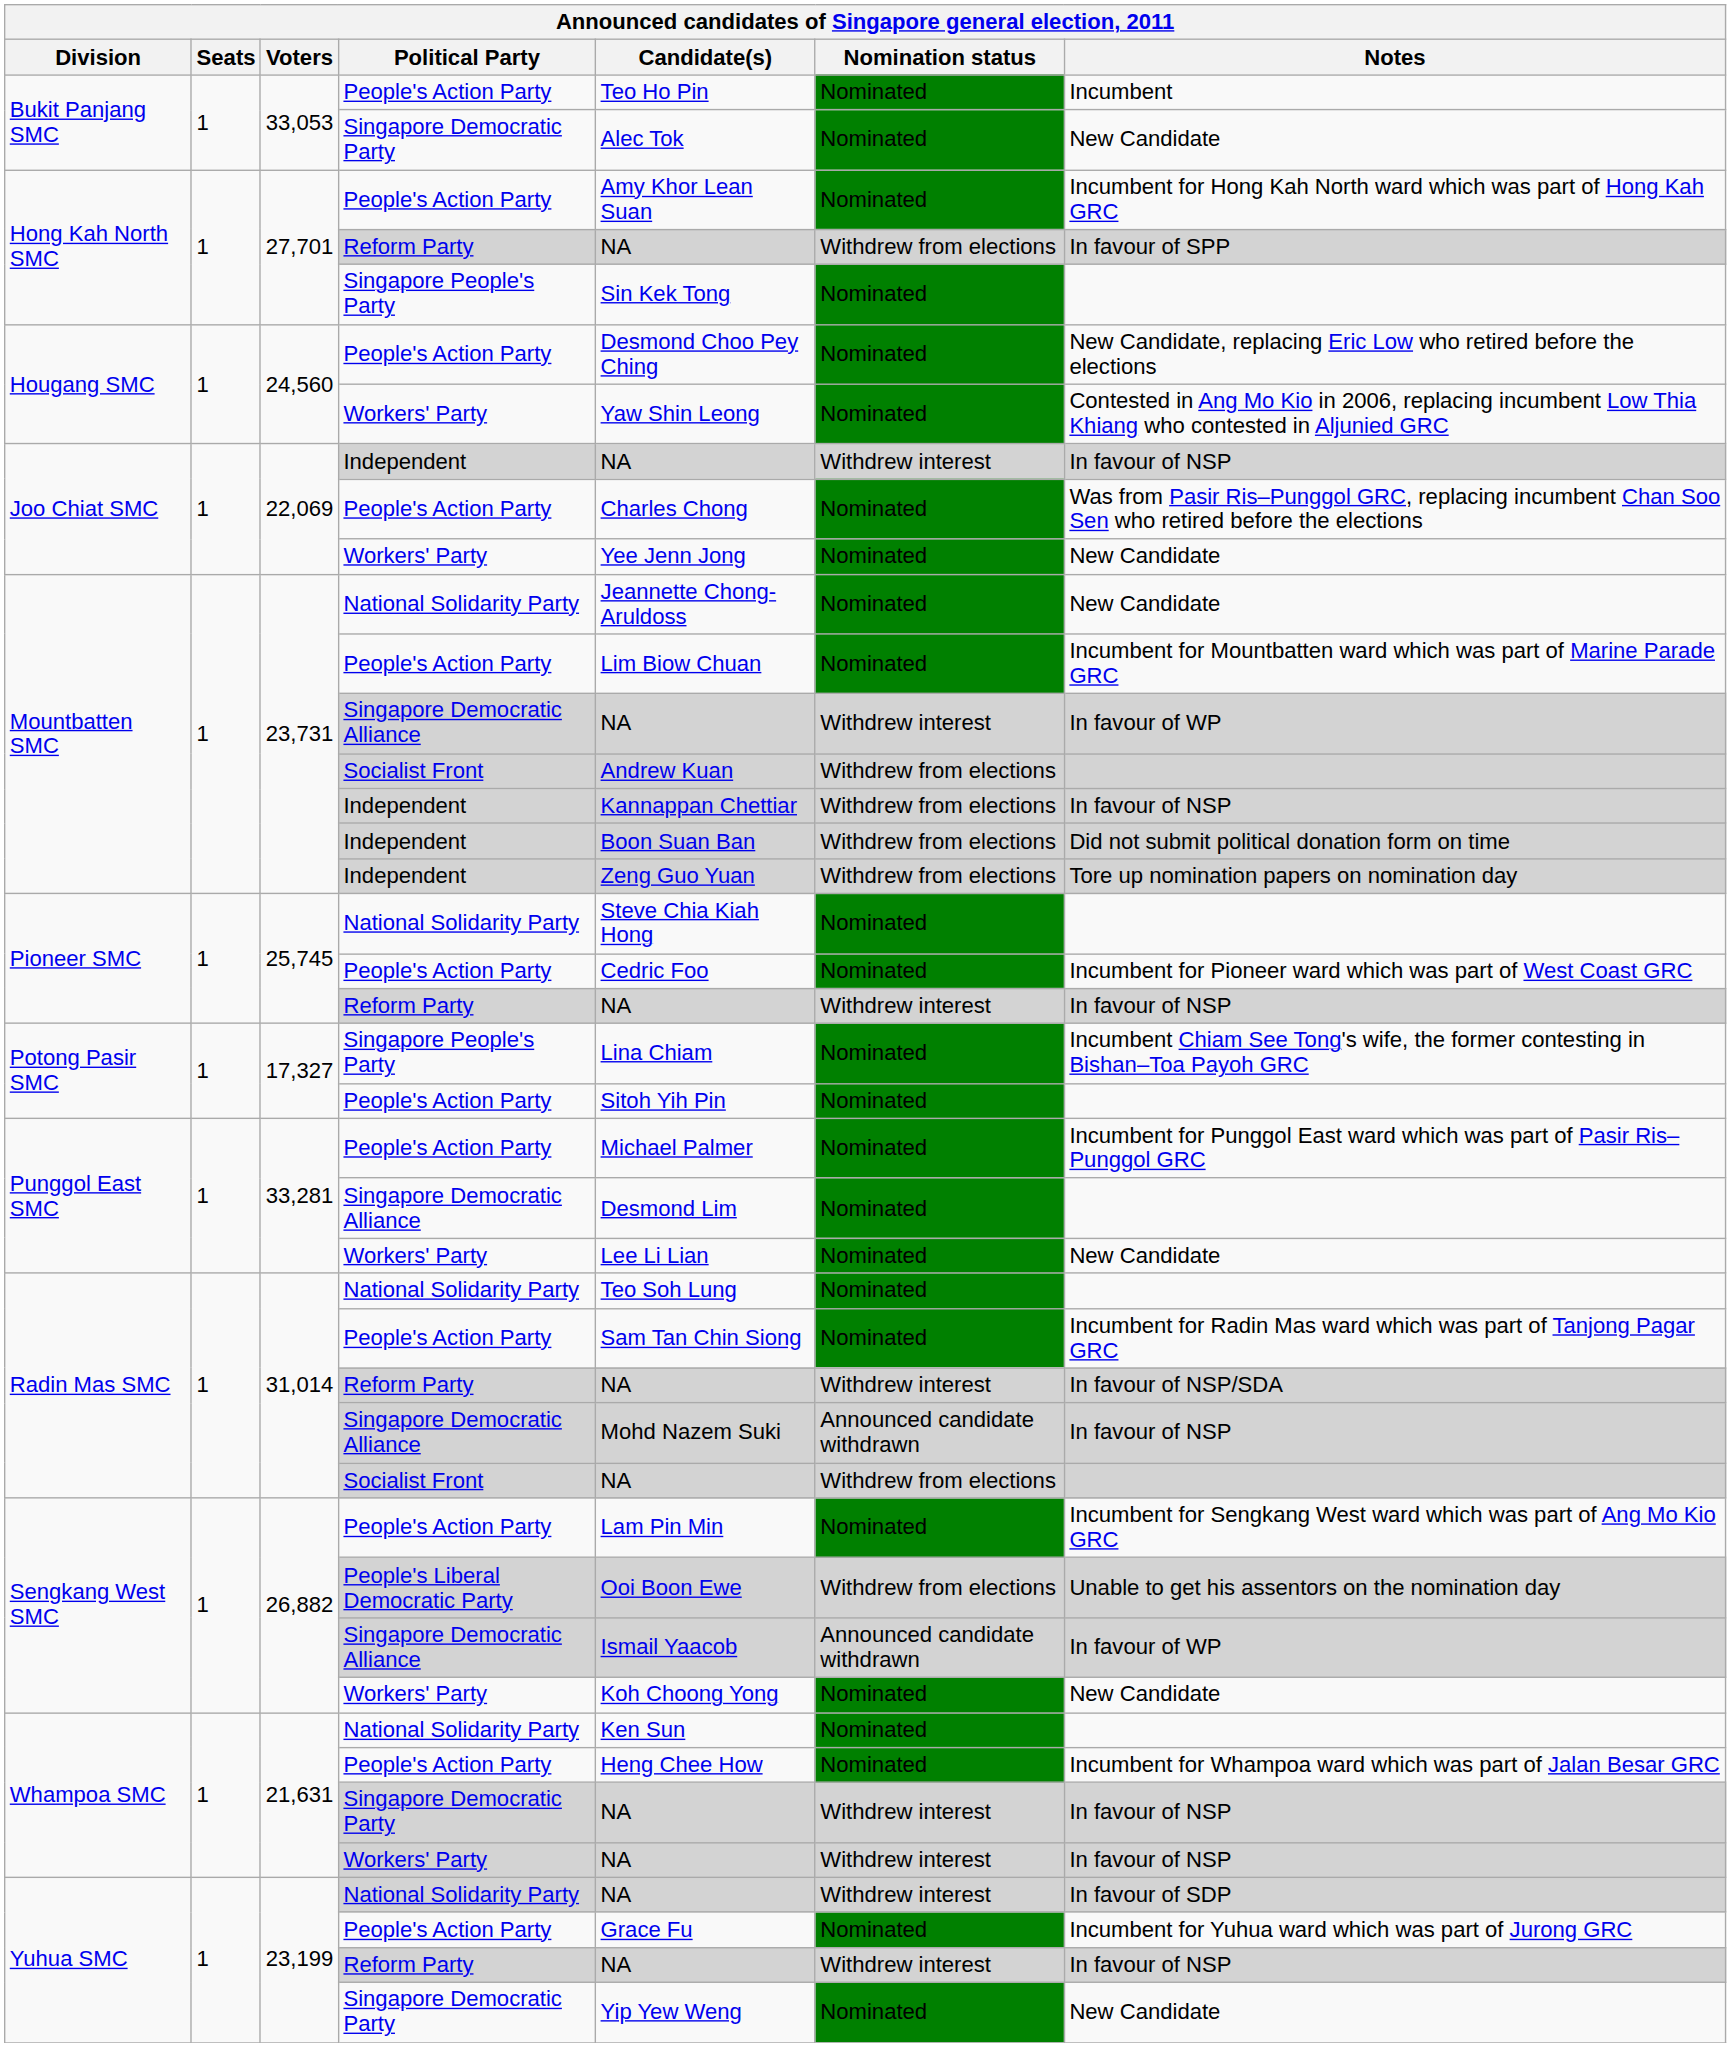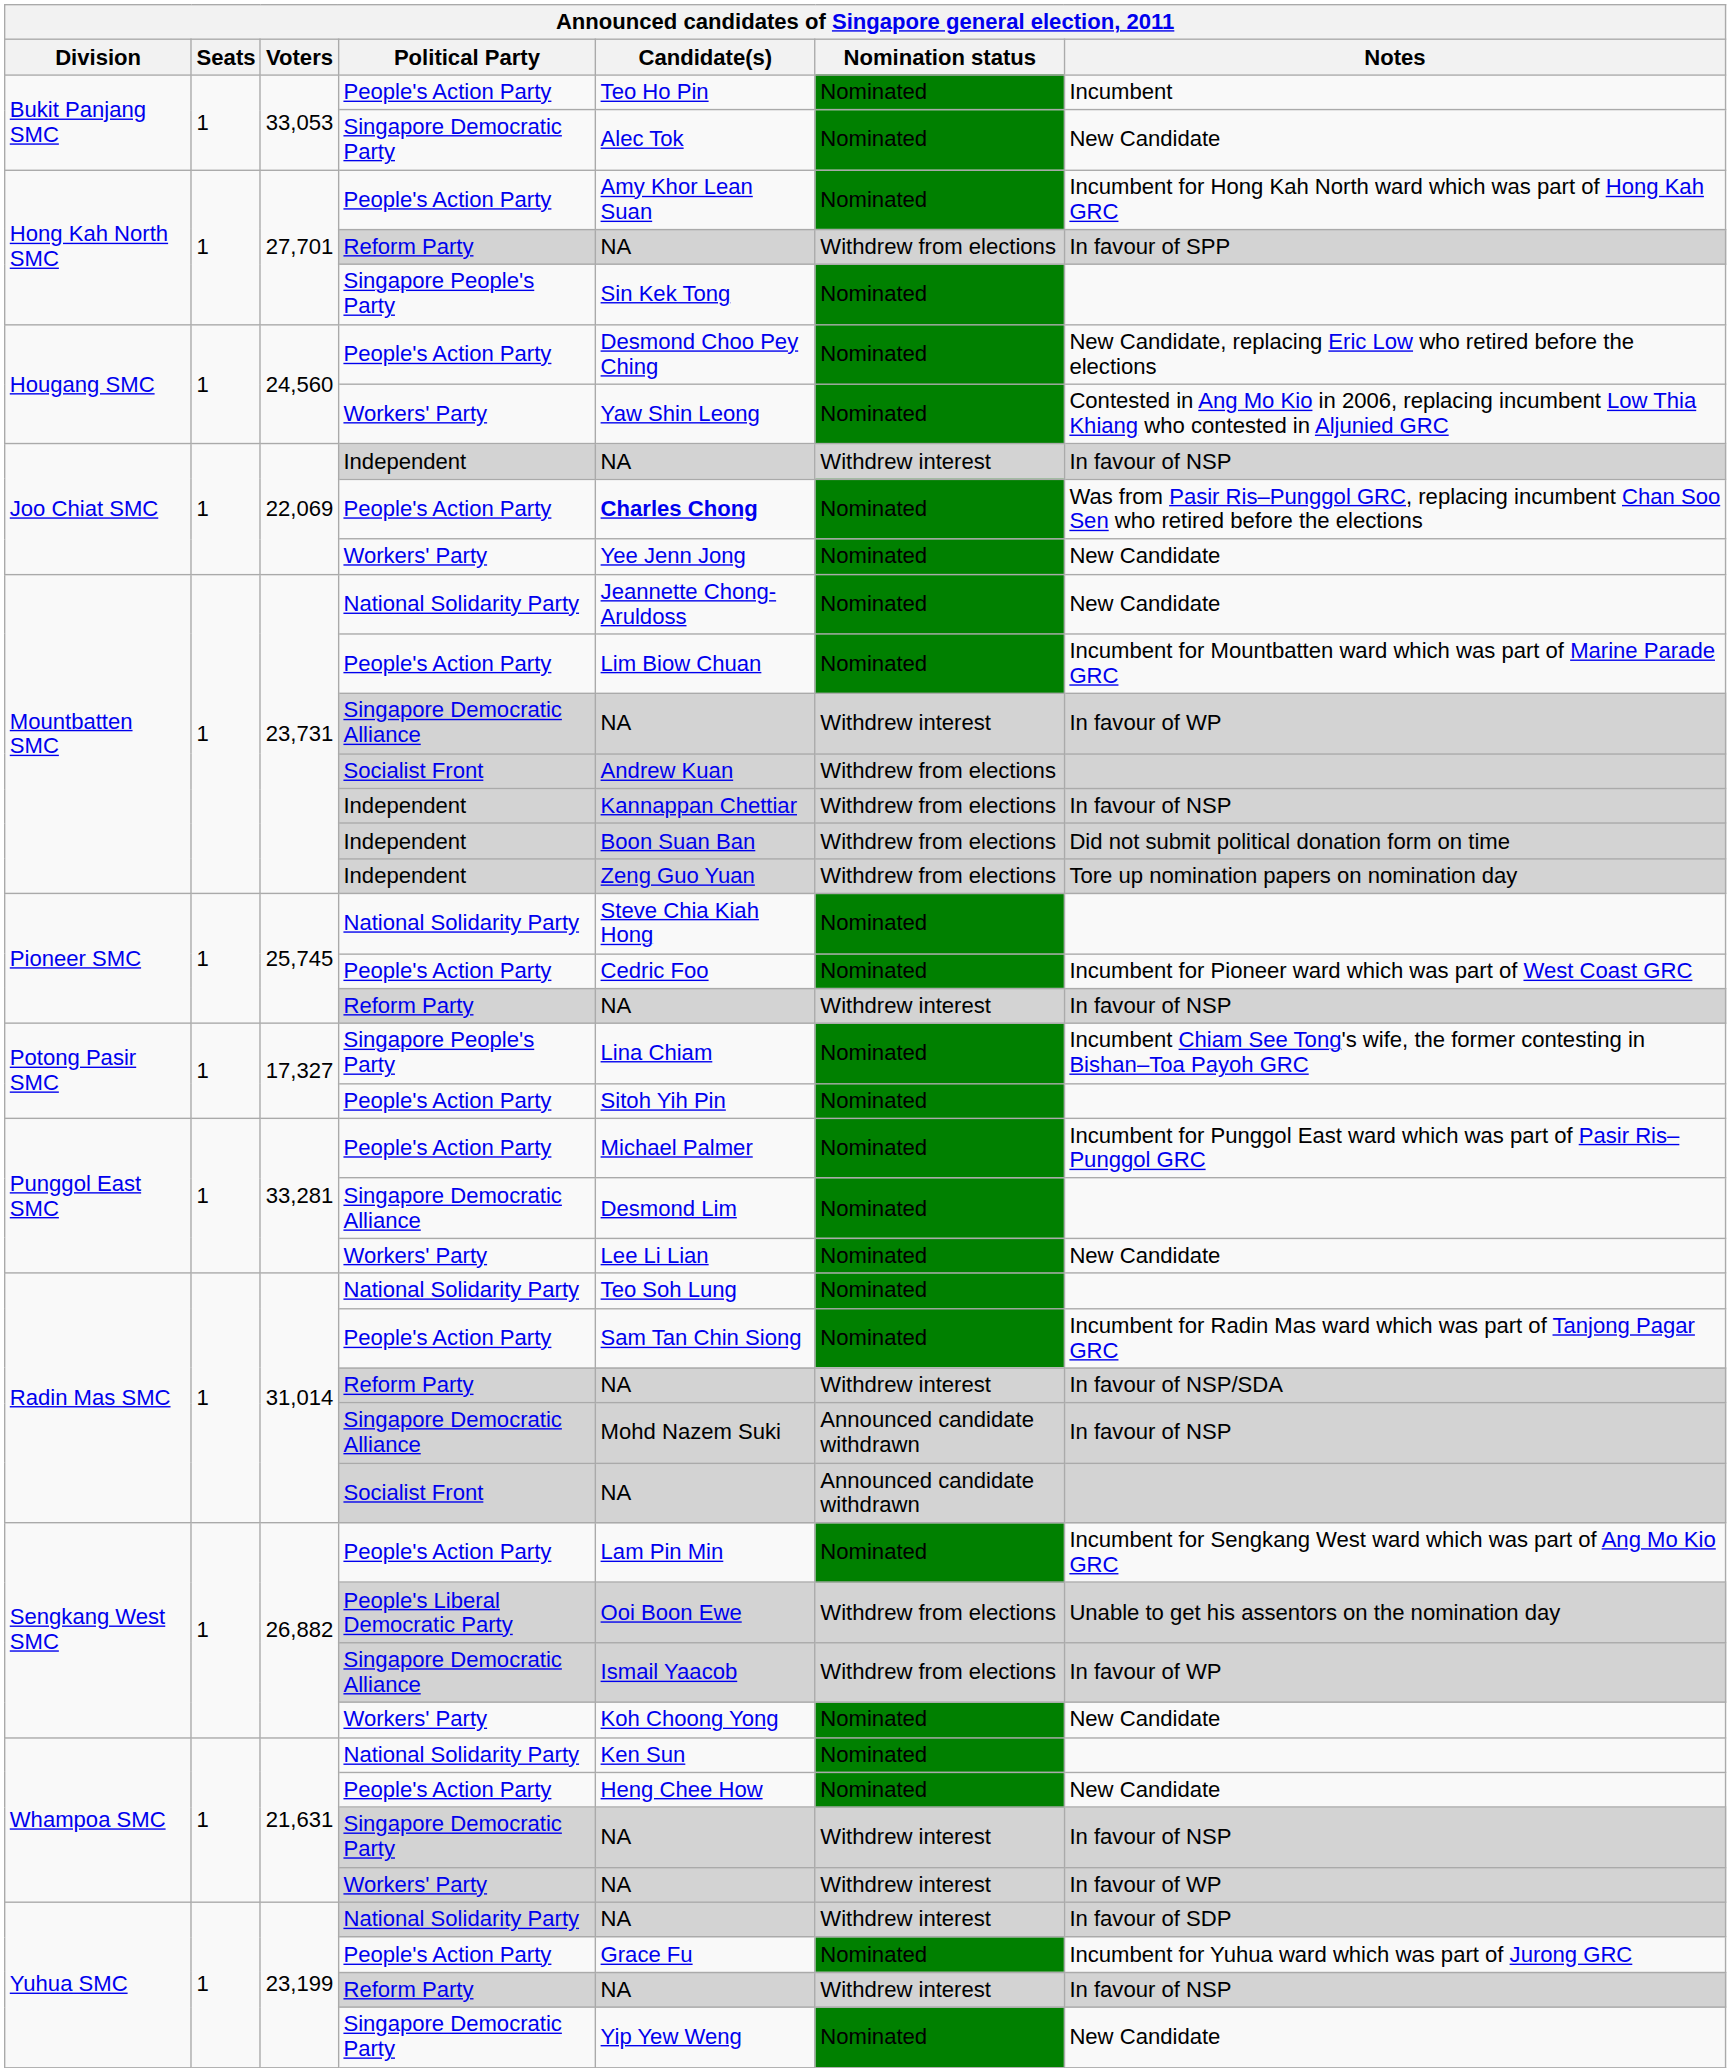 <table class="wikitable">
 <tr>
 <th colspan ="8">Announced candidates of <a href='#'>Singapore general election, 2011</a></th>
 </tr>
 <tr>
 <th>Division</th>
 <th>Seats</th>
 <th>Voters</th>
 <th>Political Party</th>
 <th>Candidate(s)</th>
 <th>Nomination status</th>
 <th>Notes</th>
 </tr>
 <tr>
 <td rowspan="2"><a href='#'>Bukit Panjang SMC</a></td>
 <td rowspan="2">1</td>
 <td rowspan="2">33,053</td>
 <td><a href='#'>People's Action Party</a></td>
 <td><a href='#'>Teo Ho Pin</a></td>
 <td style="background:green;">Nominated</td>
 <td>Incumbent</td>
 </tr>
 <tr>
 <td><a href='#'>Singapore Democratic Party</a></td>
 <td><a href='#'>Alec Tok</a></td>
 <td style="background:green;">Nominated</td>
 <td>New Candidate</td>
 </tr>
 <tr>
 <td rowspan="3"><a href='#'>Hong Kah North SMC</a></td>
 <td rowspan="3">1</td>
 <td rowspan="3">27,701</td>
 <td><a href='#'>People's Action Party</a></td>
 <td><a href='#'>Amy Khor Lean Suan</a></td>
 <td style="background:green;">Nominated</td>
 <td>Incumbent for Hong Kah North ward which was part of <a href='#'>Hong Kah GRC</a></td>
 </tr>
 <tr style="background:lightgrey;">
 <td><a href='#'>Reform Party</a></td>
 <td style="background:lightgrey;">NA</td>
 <td style="background:lightgrey;">Withdrew from elections</td>
 <td style="background:lightgrey;">In favour of SPP</td>
 </tr>
 <tr>
 <td><a href='#'>Singapore People's Party</a></td>
 <td><a href='#'>Sin Kek Tong</a></td>
 <td style="background:green;">Nominated</td>
 <td></td>
 </tr>
 <tr>
 <td rowspan="2"><a href='#'>Hougang SMC</a></td>
 <td rowspan="2">1</td>
 <td rowspan="2">24,560</td>
 <td><a href='#'>People's Action Party</a></td>
 <td><a href='#'>Desmond Choo Pey Ching</a></td>
 <td style="background:green;">Nominated</td>
 <td>New Candidate, replacing <a href='#'>Eric Low</a> who retired before the elections</td>
 </tr>
 <tr>
 <td><a href='#'>Workers' Party</a></td>
 <td><a href='#'>Yaw Shin Leong</a></td>
 <td style="background:green;">Nominated</td>
 <td>Contested in <a href='#'>Ang Mo Kio</a> in 2006, replacing incumbent <a href='#'>Low Thia Khiang</a> who contested in <a href='#'>Aljunied GRC</a></td>
 </tr>
 <tr>
 <td rowspan="3"><a href='#'>Joo Chiat SMC</a></td>
 <td rowspan="3">1</td>
 <td rowspan="3">22,069</td>
 <td style="background:lightgrey;">Independent</td>
 <td style="background:lightgrey;">NA</td>
 <td style="background:lightgrey;">Withdrew interest</td>
 <td style="background:lightgrey;">In favour of NSP</td>
 </tr>
 <tr>
 <td><a href='#'>People's Action Party</a></td>
-<td><a href='#'>Charles Chong</a></td>
+<td><strong><a href='#'>Charles Chong</a></strong></td>
 <td style="background:green;">Nominated</td>
 <td>Was from <a href='#'>Pasir Ris–Punggol GRC</a>, replacing incumbent <a href='#'>Chan Soo Sen</a> who retired before the elections</td>
 </tr>
 <tr>
 <td><a href='#'>Workers' Party</a></td>
 <td><a href='#'>Yee Jenn Jong</a></td>
 <td style="background:green;">Nominated</td>
 <td>New Candidate</td>
 </tr>
 <tr>
 <td rowspan="7"><a href='#'>Mountbatten SMC</a></td>
 <td rowspan="7">1</td>
 <td rowspan="7">23,731</td>
 <td><a href='#'>National Solidarity Party</a></td>
 <td><a href='#'>Jeannette Chong-Aruldoss</a></td>
 <td style="background:green;">Nominated</td>
 <td>New Candidate</td>
 </tr>
 <tr>
 <td><a href='#'>People's Action Party</a></td>
 <td><a href='#'>Lim Biow Chuan</a></td>
 <td style="background:green;">Nominated</td>
 <td>Incumbent for Mountbatten ward which was part of <a href='#'>Marine Parade GRC</a></td>
 </tr>
 <tr style="background:lightgrey;">
 <td><a href='#'>Singapore Democratic Alliance</a></td>
 <td style="background:lightgrey;">NA</td>
 <td style="background:lightgrey;">Withdrew interest</td>
 <td style="background:lightgrey;">In favour of WP</td>
 </tr>
 <tr style="background:lightgrey;">
 <td><a href='#'>Socialist Front</a></td>
 <td style="background:lightgrey;"><a href='#'>Andrew Kuan</a></td>
 <td style="background:lightgrey;">Withdrew from elections</td>
 <td style="background:lightgrey;"></td>
 </tr>
 <tr style="background:lightgrey;">
 <td>Independent</td>
 <td style="background:lightgrey;"><a href='#'>Kannappan Chettiar</a></td>
 <td style="background:lightgrey;">Withdrew from elections</td>
 <td style="background:lightgrey;">In favour of NSP</td>
 </tr>
 <tr style="background:lightgrey;">
 <td>Independent</td>
 <td style="background:lightgrey;"><a href='#'>Boon Suan Ban</a></td>
 <td style="background:lightgrey;">Withdrew from elections</td>
 <td style="background:lightgrey;">Did not submit political donation form on time</td>
 </tr>
 <tr style="background:lightgrey;">
 <td>Independent</td>
 <td style="background:lightgrey;"><a href='#'>Zeng Guo Yuan</a></td>
 <td style="background:lightgrey;">Withdrew from elections</td>
 <td style="background:lightgrey;">Tore up nomination papers on nomination day</td>
 </tr>
 <tr>
 <td rowspan="3"><a href='#'>Pioneer SMC</a></td>
 <td rowspan="3">1</td>
 <td rowspan="3">25,745</td>
 <td><a href='#'>National Solidarity Party</a></td>
 <td><a href='#'>Steve Chia Kiah Hong</a></td>
 <td style="background:green;">Nominated</td>
 <td></td>
 </tr>
 <tr>
 <td><a href='#'>People's Action Party</a></td>
 <td><a href='#'>Cedric Foo</a></td>
 <td style="background:green;">Nominated</td>
 <td>Incumbent for Pioneer ward which was part of <a href='#'>West Coast GRC</a></td>
 </tr>
 <tr style="background:lightgrey;">
 <td><a href='#'>Reform Party</a></td>
 <td style="background:lightgrey;">NA</td>
 <td style="background:lightgrey;">Withdrew interest</td>
 <td style="background:lightgrey;">In favour of NSP</td>
 </tr>
 <tr>
 <td rowspan="2"><a href='#'>Potong Pasir SMC</a></td>
 <td rowspan="2">1</td>
 <td rowspan="2">17,327</td>
 <td><a href='#'>Singapore People's Party</a></td>
 <td><a href='#'>Lina Chiam</a></td>
 <td style="background:green;">Nominated</td>
 <td>Incumbent <a href='#'>Chiam See Tong</a>'s wife, the former contesting in <a href='#'>Bishan–Toa Payoh GRC</a></td>
 </tr>
 <tr>
 <td><a href='#'>People's Action Party</a></td>
 <td><a href='#'>Sitoh Yih Pin</a></td>
 <td style="background:green;">Nominated</td>
 <td></td>
 </tr>
 <tr>
 <td rowspan="3"><a href='#'>Punggol East SMC</a></td>
 <td rowspan="3">1</td>
 <td rowspan="3">33,281</td>
 <td><a href='#'>People's Action Party</a></td>
 <td><a href='#'>Michael Palmer</a></td>
 <td style="background:green;">Nominated</td>
 <td>Incumbent for Punggol East ward which was part of <a href='#'>Pasir Ris–Punggol GRC</a></td>
 </tr>
 <tr>
 <td><a href='#'>Singapore Democratic Alliance</a></td>
 <td><a href='#'>Desmond Lim</a></td>
 <td style="background:green;">Nominated</td>
 <td></td>
 </tr>
 <tr>
 <td><a href='#'>Workers' Party</a></td>
 <td><a href='#'>Lee Li Lian</a></td>
 <td style="background:green;">Nominated</td>
 <td>New Candidate</td>
 </tr>
 <tr>
 <td rowspan="5"><a href='#'>Radin Mas SMC</a></td>
 <td rowspan="5">1</td>
 <td rowspan="5">31,014</td>
 <td><a href='#'>National Solidarity Party</a></td>
 <td><a href='#'>Teo Soh Lung</a></td>
 <td style="background:green;">Nominated</td>
 <td></td>
 </tr>
 <tr>
 <td><a href='#'>People's Action Party</a></td>
 <td><a href='#'>Sam Tan Chin Siong</a></td>
 <td style="background:green;">Nominated</td>
 <td>Incumbent for Radin Mas ward which was part of <a href='#'>Tanjong Pagar GRC</a></td>
 </tr>
 <tr style="background:lightgrey;">
 <td><a href='#'>Reform Party</a></td>
 <td style="background:lightgrey;">NA</td>
 <td style="background:lightgrey;">Withdrew interest</td>
 <td style="background:lightgrey;">In favour of NSP/SDA</td>
 </tr>
 <tr style="background:lightgrey;">
 <td><a href='#'>Singapore Democratic Alliance</a></td>
 <td style="background:lightgrey;">Mohd Nazem Suki</td>
 <td style="background:lightgrey;">Announced candidate withdrawn</td>
 <td style="background:lightgrey;">In favour of NSP</td>
 </tr>
 <tr style="background:lightgrey;">
 <td><a href='#'>Socialist Front</a></td>
 <td style="background:lightgrey;">NA</td>
-<td style="background:lightgrey;">Withdrew from elections</td>
+<td style="background:lightgrey;">Announced candidate withdrawn</td>
 <td style="background:lightgrey;"></td>
 </tr>
 <tr>
 <td rowspan="4"><a href='#'>Sengkang West SMC</a></td>
 <td rowspan="4">1</td>
 <td rowspan="4">26,882</td>
 <td><a href='#'>People's Action Party</a></td>
 <td><a href='#'>Lam Pin Min</a></td>
 <td style="background:green;">Nominated</td>
 <td>Incumbent for Sengkang West ward which was part of <a href='#'>Ang Mo Kio GRC</a></td>
 </tr>
 <tr style="background:lightgrey;">
 <td><a href='#'>People's Liberal Democratic Party</a></td>
 <td style="background:lightgrey;"><a href='#'>Ooi Boon Ewe</a></td>
 <td style="background:lightgrey;">Withdrew from elections</td>
 <td style="background:lightgrey;">Unable to get his assentors on the nomination day</td>
 </tr>
 <tr style="background:lightgrey;">
 <td><a href='#'>Singapore Democratic Alliance</a></td>
 <td style="background:lightgrey;"><a href='#'>Ismail Yaacob</a></td>
-<td style="background:lightgrey;">Announced candidate withdrawn</td>
+<td style="background:lightgrey;">Withdrew from elections</td>
 <td style="background:lightgrey;">In favour of WP</td>
 </tr>
 <tr>
 <td><a href='#'>Workers' Party</a></td>
 <td><a href='#'>Koh Choong Yong</a></td>
 <td style="background:green;">Nominated</td>
 <td>New Candidate</td>
 </tr>
 <tr>
 <td rowspan="4"><a href='#'>Whampoa SMC</a></td>
 <td rowspan="4">1</td>
 <td rowspan="4">21,631</td>
 <td><a href='#'>National Solidarity Party</a></td>
 <td><a href='#'>Ken Sun</a></td>
 <td style="background:green;">Nominated</td>
 <td></td>
 </tr>
 <tr>
 <td><a href='#'>People's Action Party</a></td>
 <td><a href='#'>Heng Chee How</a></td>
 <td style="background:green;">Nominated</td>
-<td>Incumbent for Whampoa ward which was part of <a href='#'>Jalan Besar GRC</a></td>
+<td>New Candidate</td>
 </tr>
 <tr style="background:lightgrey;">
 <td><a href='#'>Singapore Democratic Party</a></td>
 <td style="background:lightgrey;">NA</td>
 <td style="background:lightgrey;">Withdrew interest</td>
 <td style="background:lightgrey;">In favour of NSP</td>
 </tr>
 <tr style="background:lightgrey;">
 <td><a href='#'>Workers' Party</a></td>
 <td style="background:lightgrey;">NA</td>
 <td style="background:lightgrey;">Withdrew interest</td>
-<td style="background:lightgrey;">In favour of NSP</td>
+<td style="background:lightgrey;">In favour of WP</td>
 </tr>
 <tr>
 <td rowspan="4"><a href='#'>Yuhua SMC</a></td>
 <td rowspan="4">1</td>
 <td rowspan="4">23,199</td>
 <td style="background:lightgrey;"><a href='#'>National Solidarity Party</a></td>
 <td style="background:lightgrey;">NA</td>
 <td style="background:lightgrey;">Withdrew interest</td>
 <td style="background:lightgrey;">In favour of SDP</td>
 </tr>
 <tr>
 <td><a href='#'>People's Action Party</a></td>
 <td><a href='#'>Grace Fu</a></td>
 <td style="background:green;">Nominated</td>
 <td>Incumbent for Yuhua ward which was part of <a href='#'>Jurong GRC</a></td>
 </tr>
 <tr style="background:lightgrey;">
 <td><a href='#'>Reform Party</a></td>
 <td style="background:lightgrey;">NA</td>
 <td style="background:lightgrey;">Withdrew interest</td>
 <td style="background:lightgrey;">In favour of NSP</td>
 </tr>
 <tr>
 <td><a href='#'>Singapore Democratic Party</a></td>
 <td><a href='#'>Yip Yew Weng</a></td>
 <td style="background:green;">Nominated</td>
 <td>New Candidate</td>
 </tr>
 </table>
